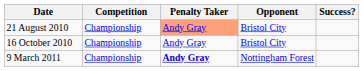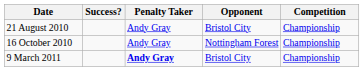 <table class="wikitable">
 <tr>
 <th width=22%>Date</th>
-<th width=22%>Competition</th>
+<th width=12%>Success?</th>
 <th width=22%>Penalty Taker</th>
 <th width=22%>Opponent</th>
-<th width=12%>Success?</th>
+<th width=22%>Competition</th>
 </tr>
 <tr>
 <td>21 August 2010</td>
+<td></td>
+<td> <a href='#'>Andy Gray</a></td>
+<td><a href='#'>Bristol City</a></td>
 <td><a href='#'>Championship</a></td>
-<td style="background: lightsalmon;"> <a href='#'>Andy Gray</a></td>
-<td><a href='#'>Bristol City</a></td>
-<td></td>
 </tr>
 <tr>
 <td>16 October 2010</td>
+<td></td>
+<td> <a href='#'>Andy Gray</a></td>
+<td><a href='#'>Nottingham Forest</a></td>
 <td><a href='#'>Championship</a></td>
-<td> <a href='#'>Andy Gray</a></td>
-<td><a href='#'>Bristol City</a></td>
-<td></td>
 </tr>
 <tr>
 <td>9 March 2011</td>
+<td></td>
+<td><strong> <a href='#'>Andy Gray</a></strong></td>
+<td><a href='#'>Bristol City</a></td>
 <td><a href='#'>Championship</a></td>
-<td><strong> <a href='#'>Andy Gray</a></strong></td>
-<td><a href='#'>Nottingham Forest</a></td>
-<td></td>
 </tr>
 </table>
